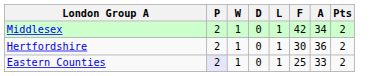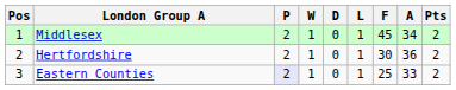 <table class="wikitable" style="font-size: 100%">
 <tr>
+<th width=20>Pos</th>
 <th width=250>London Group A</th>
 <th width=20>P</th>
 <th width=20>W</th>
 <th width=20>D</th>
 <th width=20>L</th>
 <th width=20>F</th>
 <th width=20>A</th>
 <th width=20>Pts</th>
 </tr>
 <tr align=center style="background: #CCFFCC;">
+<td>1</td>
 <td align="left"><a href='#'>Middlesex</a></td>
 <td>2</td>
 <td>1</td>
 <td>0</td>
 <td>1</td>
-<td>42</td>
+<td>45</td>
 <td>34</td>
 <td>2</td>
 </tr>
 <tr align=center>
+<td>2</td>
 <td align="left"><a href='#'>Hertfordshire</a></td>
 <td>2</td>
 <td>1</td>
 <td>0</td>
 <td>1</td>
 <td>30</td>
 <td>36</td>
 <td>2</td>
 </tr>
 <tr align=center>
+<td>3</td>
 <td align="left"><a href='#'>Eastern Counties</a></td>
 <td style="background: lavender;">2</td>
 <td>1</td>
 <td>0</td>
 <td>1</td>
 <td>25</td>
 <td>33</td>
 <td>2</td>
 </tr>
 </table>
